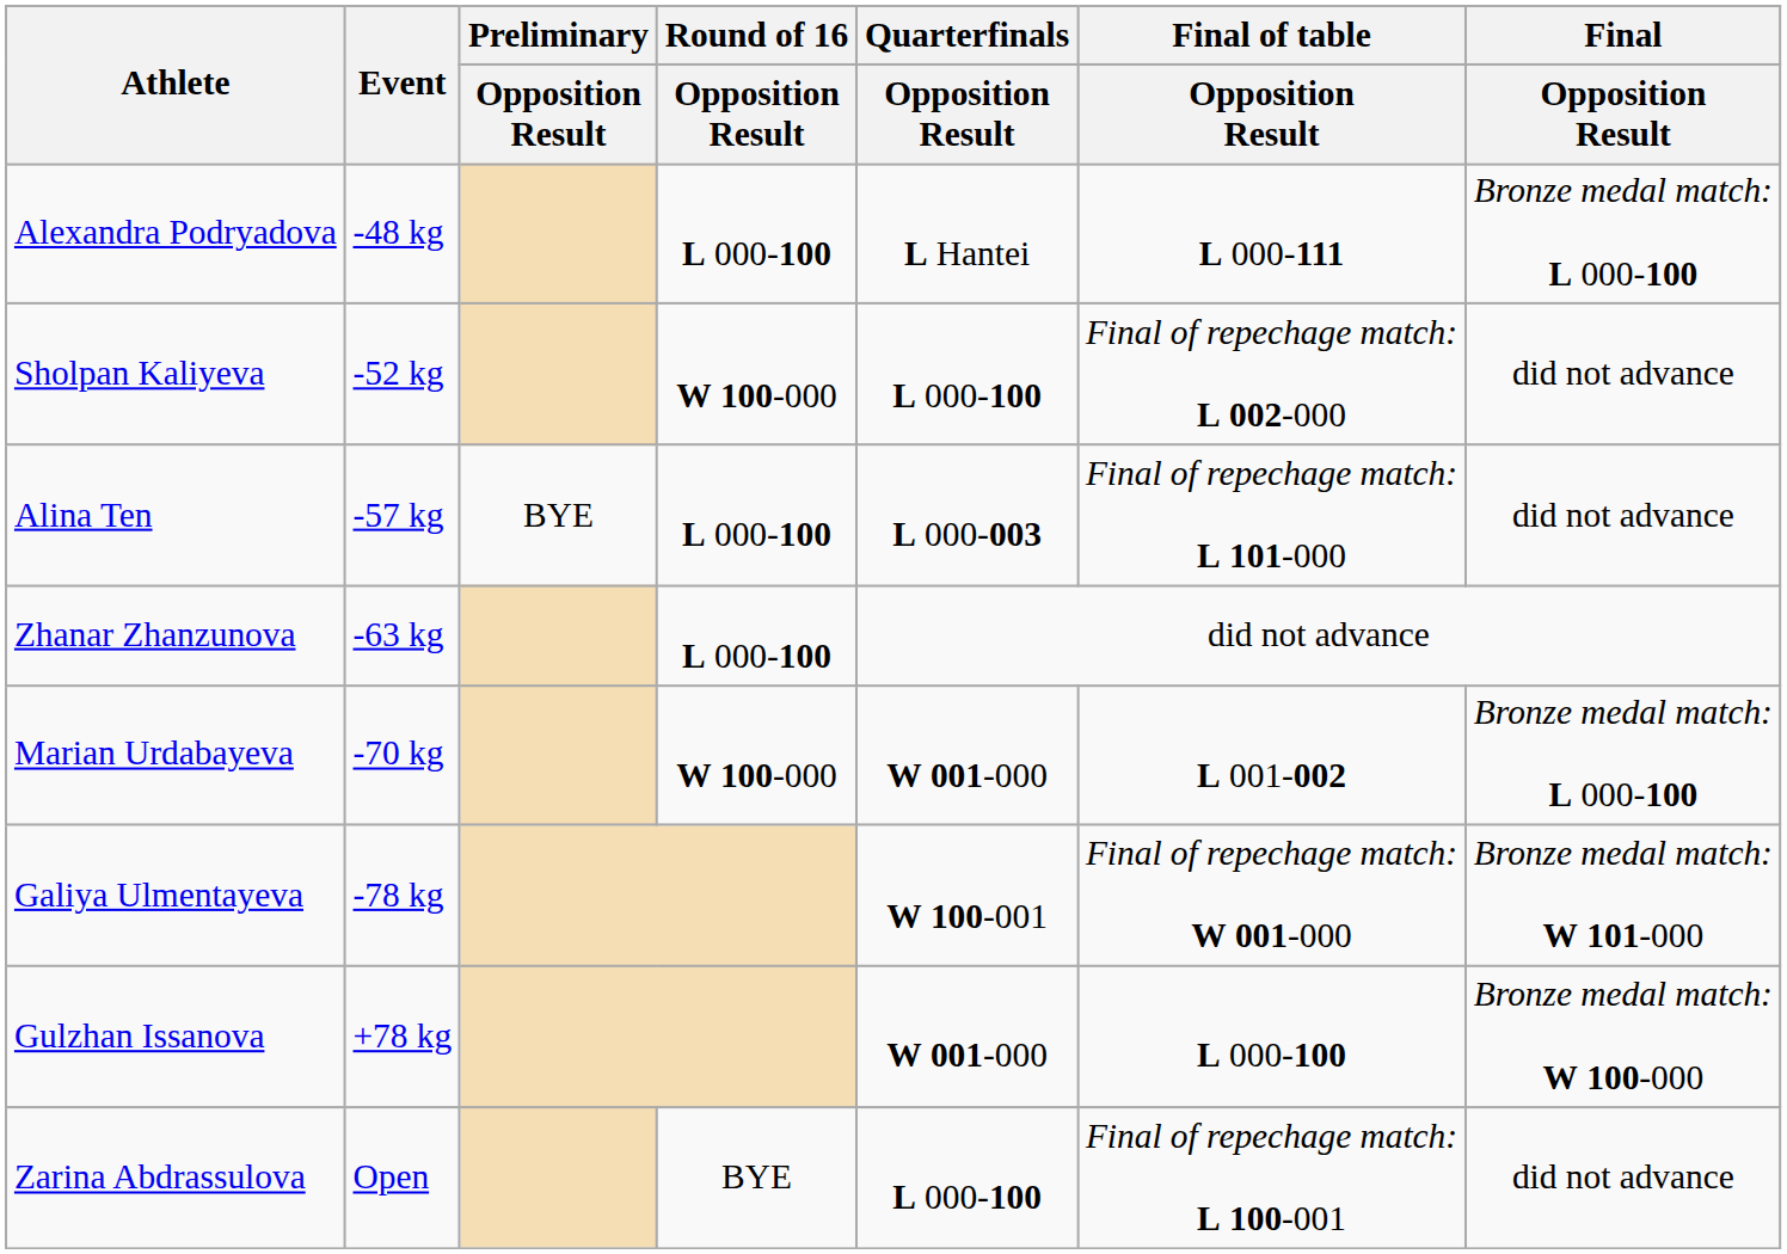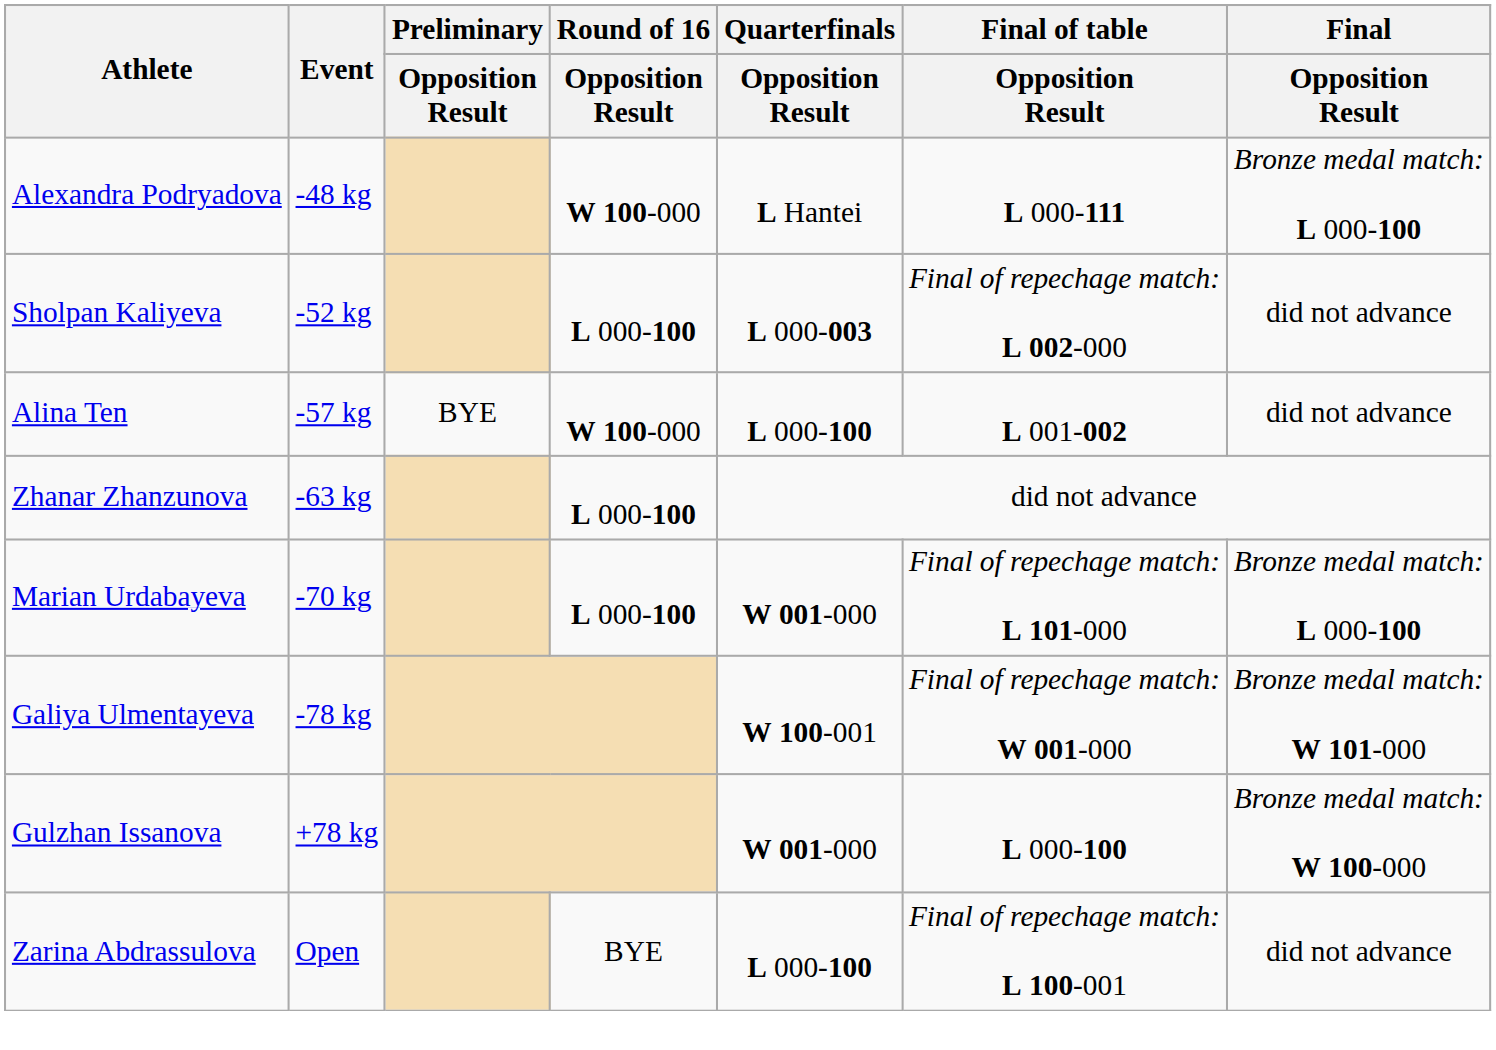 <table class=wikitable style="font-size:90%">
 <tr>
 <th rowspan=2>Athlete</th>
 <th rowspan=2>Event</th>
 <th>Preliminary</th>
 <th>Round of 16</th>
 <th>Quarterfinals</th>
 <th>Final of table</th>
 <th>Final</th>
 </tr>
 <tr>
 <th>Opposition<br>Result</th>
 <th>Opposition<br>Result</th>
 <th>Opposition<br>Result</th>
 <th>Opposition<br>Result</th>
 <th>Opposition<br>Result</th>
 </tr>
 <tr>
 <td><a href='#'>Alexandra Podryadova</a></td>
 <td><a href='#'>-48 kg</a></td>
 <td style="background:wheat;"></td>
-<td align=center><br><strong>L</strong> 000-<strong>100</strong></td>
+<td align=center><br><strong>W</strong> <strong>100</strong>-000</td>
 <td align=center><br><strong>L</strong> Hantei</td>
 <td align=center><br><strong>L</strong> 000-<strong>111</strong></td>
 <td align=center><em>Bronze medal match:</em><br><br><strong>L</strong> 000-<strong>100</strong></td>
 </tr>
 <tr>
 <td><a href='#'>Sholpan Kaliyeva</a></td>
 <td><a href='#'>-52 kg</a></td>
 <td style="background:wheat;"></td>
-<td align=center><br><strong>W</strong> <strong>100</strong>-000</td>
 <td align=center><br><strong>L</strong> 000-<strong>100</strong></td>
+<td align=center><br><strong>L</strong> 000-<strong>003</strong></td>
 <td align=center><em>Final of repechage match:</em><br><br><strong>L</strong> <strong>002</strong>-000</td>
 <td align=center colspan="7">did not advance</td>
 </tr>
 <tr>
 <td><a href='#'>Alina Ten</a></td>
 <td><a href='#'>-57 kg</a></td>
 <td align=center>BYE</td>
+<td align=center><br><strong>W</strong> <strong>100</strong>-000</td>
 <td align=center><br><strong>L</strong> 000-<strong>100</strong></td>
-<td align=center><br><strong>L</strong> 000-<strong>003</strong></td>
-<td align=center><em>Final of repechage match:</em><br><br><strong>L</strong> <strong>101</strong>-000</td>
+<td align=center><br><strong>L</strong> 001-<strong>002</strong></td>
 <td align=center colspan="7">did not advance</td>
 </tr>
 <tr>
 <td><a href='#'>Zhanar Zhanzunova</a></td>
 <td><a href='#'>-63 kg</a></td>
 <td style="background:wheat;"></td>
 <td align=center><br><strong>L</strong> 000-<strong>100</strong></td>
 <td align=center colspan="7">did not advance</td>
 </tr>
 <tr>
 <td><a href='#'>Marian Urdabayeva</a></td>
 <td><a href='#'>-70 kg</a></td>
 <td style="background:wheat;"></td>
-<td align=center><br><strong>W</strong> <strong>100</strong>-000</td>
+<td align=center><br><strong>L</strong> 000-<strong>100</strong></td>
 <td align=center><br><strong>W</strong> <strong>001</strong>-000</td>
-<td align=center><br><strong>L</strong> 001-<strong>002</strong></td>
+<td align=center><em>Final of repechage match:</em><br><br><strong>L</strong> <strong>101</strong>-000</td>
 <td align=center><em>Bronze medal match:</em><br><br><strong>L</strong> 000-<strong>100</strong></td>
 </tr>
 <tr>
 <td><a href='#'>Galiya Ulmentayeva</a></td>
 <td><a href='#'>-78 kg</a></td>
 <td style="background:wheat;" colspan=2></td>
 <td align=center><br><strong>W</strong> <strong>100</strong>-001</td>
 <td align=center><em>Final of repechage match:</em><br><br><strong>W</strong> <strong>001</strong>-000</td>
 <td align=center><em>Bronze medal match:</em><br><br><strong>W</strong> <strong>101</strong>-000<br></td>
 </tr>
 <tr>
 <td><a href='#'>Gulzhan Issanova</a></td>
 <td><a href='#'>+78 kg</a></td>
 <td style="background:wheat;" colspan=2></td>
 <td align=center><br><strong>W</strong> <strong>001</strong>-000</td>
 <td align=center><br><strong>L</strong> 000-<strong>100</strong></td>
 <td align=center><em>Bronze medal match:</em><br><br><strong>W</strong> <strong>100</strong>-000<br></td>
 </tr>
 <tr>
 <td><a href='#'>Zarina Abdrassulova</a></td>
 <td><a href='#'>Open</a></td>
 <td style="background:wheat;"></td>
 <td align=center>BYE</td>
 <td align=center><br><strong>L</strong> 000-<strong>100</strong></td>
 <td align=center><em>Final of repechage match:</em><br><br><strong>L</strong> <strong>100</strong>-001</td>
 <td align=center colspan="7">did not advance</td>
 </tr>
 </table>
